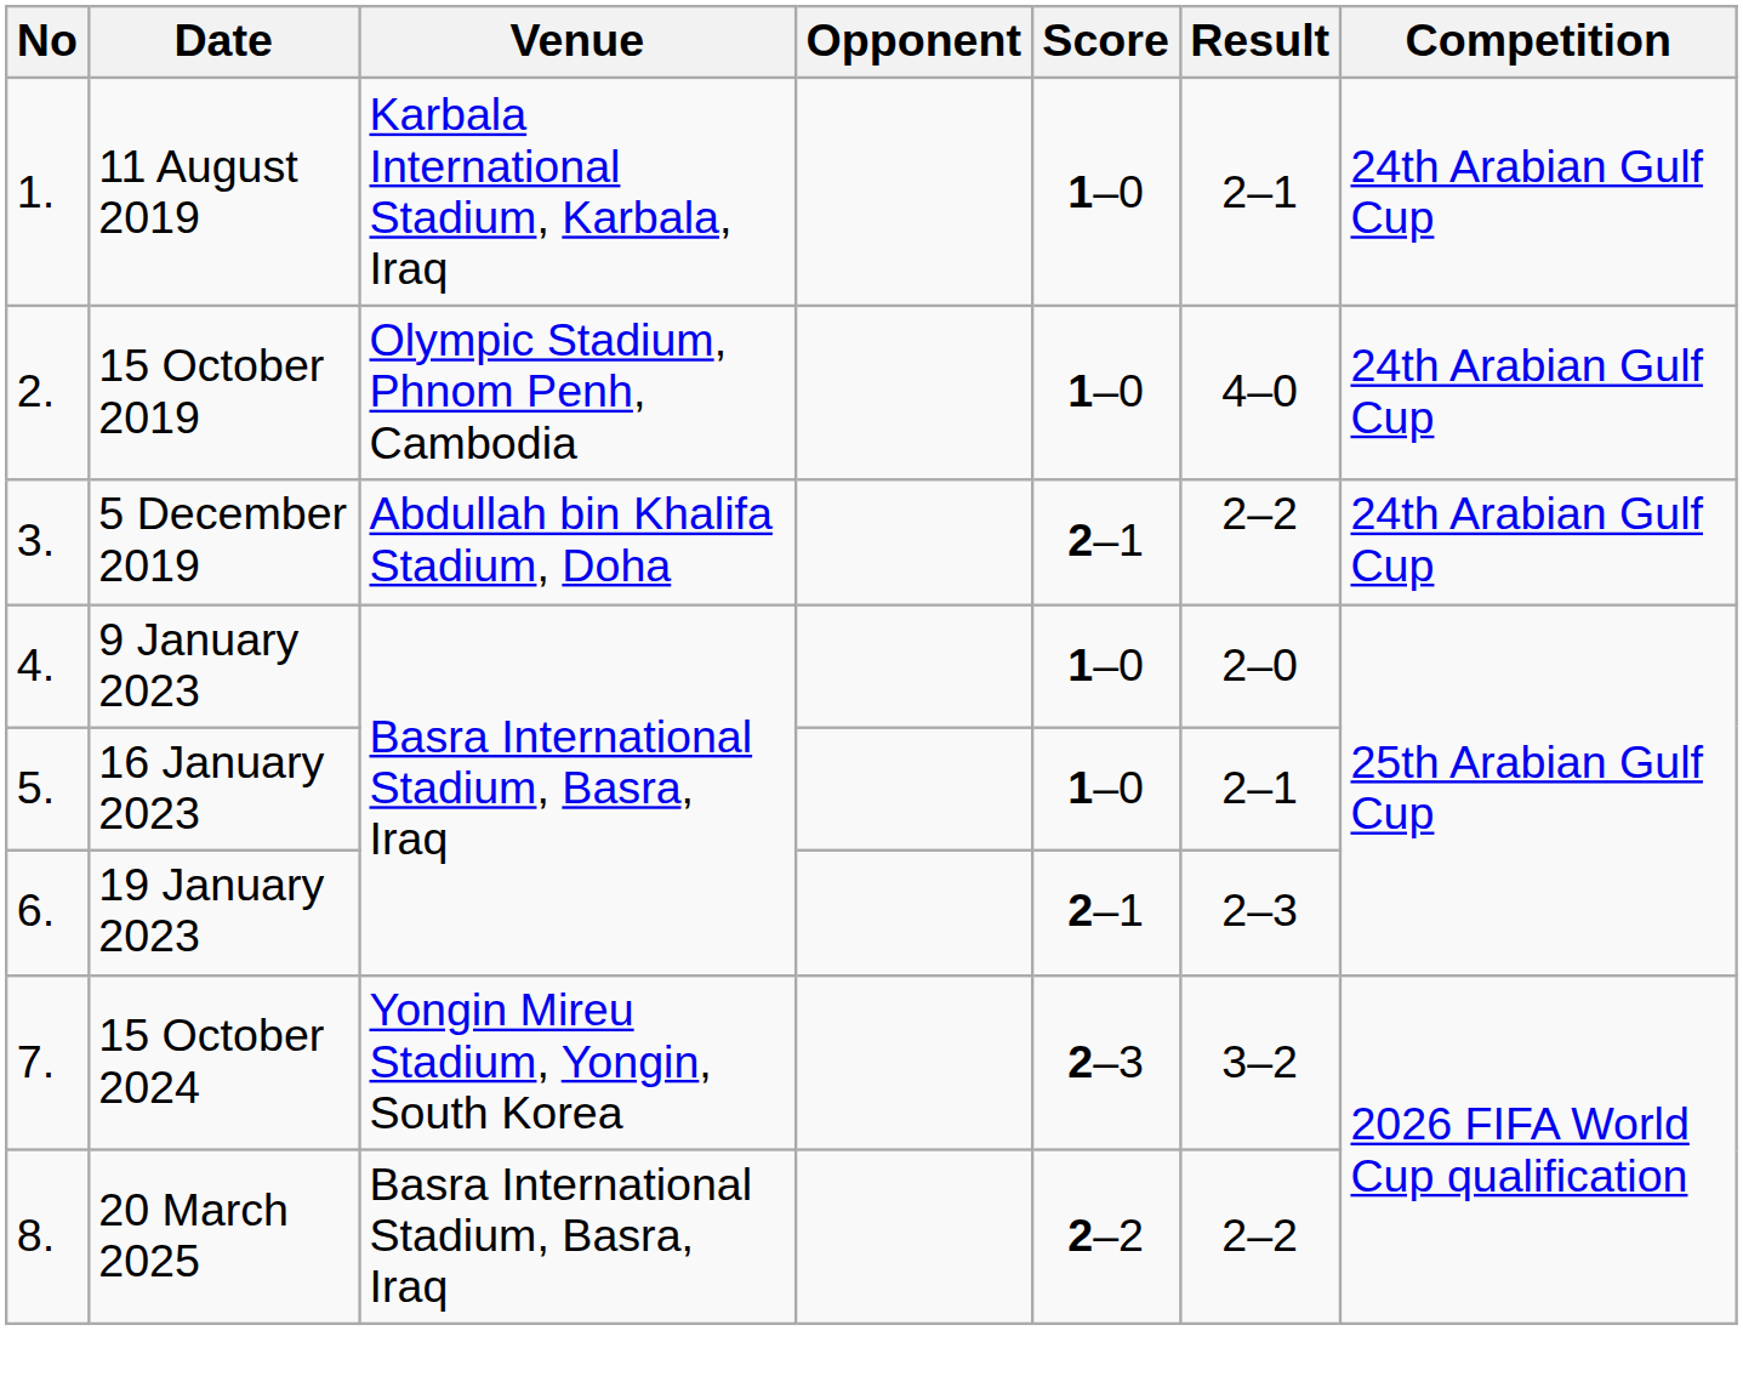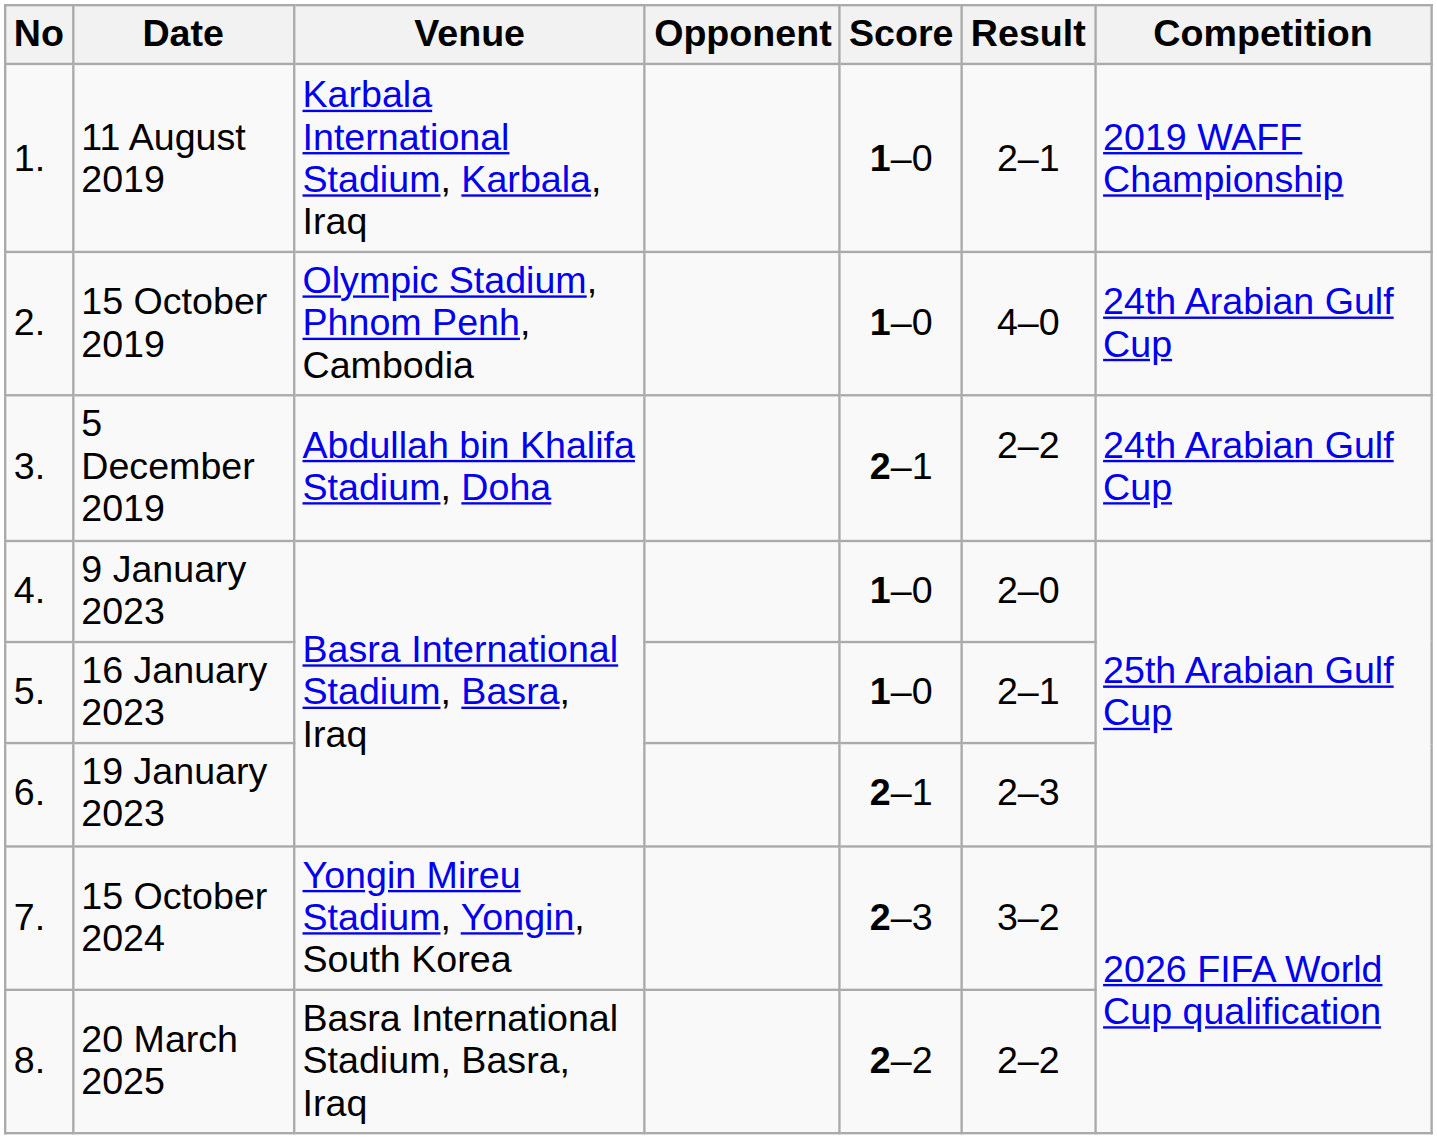 <table class="wikitable" style="font-size:100%;">
 <tr>
 <th>No</th>
 <th>Date</th>
 <th>Venue</th>
 <th>Opponent</th>
 <th>Score</th>
 <th>Result</th>
 <th>Competition</th>
 </tr>
 <tr>
 <td>1.</td>
 <td>11 August 2019</td>
 <td><a href='#'>Karbala International Stadium</a>, <a href='#'>Karbala</a>, Iraq</td>
 <td></td>
 <td align=center><strong>1</strong>–0</td>
 <td align=center>2–1</td>
-<td><a href='#'>24th Arabian Gulf Cup</a></td>
+<td><a href='#'>2019 WAFF Championship</a></td>
 </tr>
 <tr>
 <td>2.</td>
 <td>15 October 2019</td>
 <td><a href='#'>Olympic Stadium</a>, <a href='#'>Phnom Penh</a>, Cambodia</td>
 <td></td>
 <td align=center><strong>1</strong>–0</td>
 <td align=center>4–0</td>
 <td><a href='#'>24th Arabian Gulf Cup</a></td>
 </tr>
 <tr>
 <td>3.</td>
 <td>5 December 2019</td>
 <td><a href='#'>Abdullah bin Khalifa Stadium</a>, <a href='#'>Doha</a></td>
 <td></td>
 <td align=center><strong>2</strong>–1</td>
 <td align=center>2–2<br><br></td>
 <td><a href='#'>24th Arabian Gulf Cup</a></td>
 </tr>
 <tr>
 <td>4.</td>
 <td>9 January 2023</td>
 <td rowspan=3><a href='#'>Basra International Stadium</a>, <a href='#'>Basra</a>, Iraq</td>
 <td></td>
 <td align=center><strong>1</strong>–0</td>
 <td align=center>2–0</td>
 <td rowspan=3><a href='#'>25th Arabian Gulf Cup</a></td>
 </tr>
 <tr>
 <td>5.</td>
 <td>16 January 2023</td>
 <td></td>
 <td align=center><strong>1</strong>–0</td>
 <td align=center>2–1</td>
 </tr>
 <tr>
 <td>6.</td>
 <td>19 January 2023</td>
 <td></td>
 <td align=center><strong>2</strong>–1</td>
 <td align=center>2–3</td>
 </tr>
 <tr>
 <td>7.</td>
 <td>15 October 2024</td>
 <td><a href='#'>Yongin Mireu Stadium</a>, <a href='#'>Yongin</a>, South Korea</td>
 <td></td>
 <td align=center><strong>2</strong>–3</td>
 <td align=center>3–2<br></td>
 <td rowspan=2><a href='#'>2026 FIFA World Cup qualification</a></td>
 </tr>
 <tr>
 <td>8.</td>
 <td>20 March 2025</td>
 <td>Basra International Stadium, Basra, Iraq</td>
 <td></td>
 <td align=center><strong>2</strong>–2</td>
 <td align=center>2–2</td>
 </tr>
 </table>
